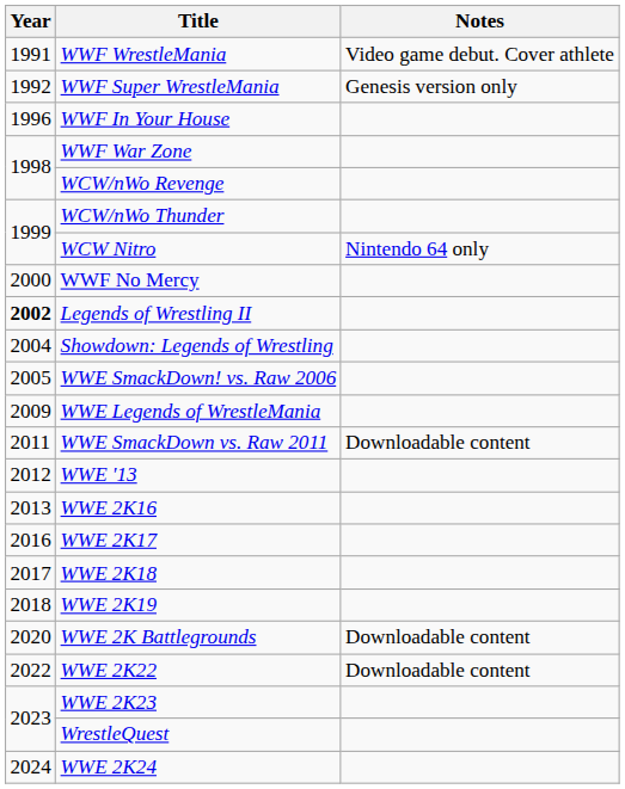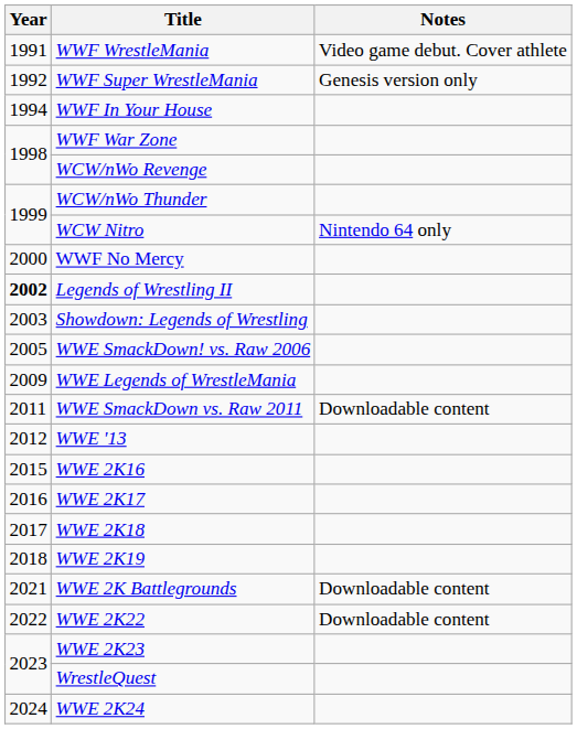 <table class="wikitable sortable">
 <tr>
 <th>Year</th>
 <th>Title</th>
 <th>Notes</th>
 </tr>
 <tr>
 <td>1991</td>
 <td><a href='#'><em>WWF WrestleMania</em></a></td>
 <td>Video game debut. Cover athlete</td>
 </tr>
 <tr>
 <td>1992</td>
 <td><em><a href='#'>WWF Super WrestleMania</a></em></td>
 <td>Genesis version only</td>
 </tr>
 <tr>
-<td>1996</td>
+<td>1994</td>
 <td><a href='#'><em>WWF In Your House</em></a></td>
 <td></td>
 </tr>
 <tr>
 <td rowspan="2">1998</td>
 <td><em><a href='#'>WWF War Zone</a></em></td>
 <td></td>
 </tr>
 <tr>
 <td><em><a href='#'>WCW/nWo Revenge</a></em></td>
 <td></td>
 </tr>
 <tr>
 <td rowspan="2">1999</td>
 <td><em><a href='#'>WCW/nWo Thunder</a></em></td>
 <td></td>
 </tr>
 <tr>
 <td><a href='#'><em>WCW Nitro</em></a></td>
 <td><a href='#'>Nintendo 64</a> only</td>
 </tr>
 <tr>
 <td>2000</td>
 <td><a href='#'>WWF No Mercy</a></td>
 <td></td>
 </tr>
 <tr>
 <td><strong>2002</strong></td>
 <td><em><a href='#'>Legends of Wrestling II</a></em></td>
 <td></td>
 </tr>
 <tr>
-<td>2004</td>
+<td>2003</td>
 <td><em><a href='#'>Showdown: Legends of Wrestling</a></em></td>
 <td></td>
 </tr>
 <tr>
 <td>2005</td>
 <td><em><a href='#'>WWE SmackDown! vs. Raw 2006</a></em></td>
 <td></td>
 </tr>
 <tr>
 <td>2009</td>
 <td><em><a href='#'>WWE Legends of WrestleMania</a></em></td>
 <td></td>
 </tr>
 <tr>
 <td>2011</td>
 <td><em><a href='#'>WWE SmackDown vs. Raw 2011</a></em></td>
 <td>Downloadable content</td>
 </tr>
 <tr>
 <td>2012</td>
 <td><em><a href='#'>WWE '13</a></em></td>
 <td></td>
 </tr>
 <tr>
-<td>2013</td>
+<td>2015</td>
 <td><em><a href='#'>WWE 2K16</a></em></td>
 <td></td>
 </tr>
 <tr>
 <td>2016</td>
 <td><em><a href='#'>WWE 2K17</a></em></td>
 <td></td>
 </tr>
 <tr>
 <td>2017</td>
 <td><em><a href='#'>WWE 2K18</a></em></td>
 <td></td>
 </tr>
 <tr>
 <td>2018</td>
 <td><em><a href='#'>WWE 2K19</a></em></td>
 <td></td>
 </tr>
 <tr>
-<td>2020</td>
+<td>2021</td>
 <td><em><a href='#'>WWE 2K Battlegrounds</a></em></td>
 <td>Downloadable content</td>
 </tr>
 <tr>
 <td>2022</td>
 <td><em><a href='#'>WWE 2K22</a></em></td>
 <td>Downloadable content</td>
 </tr>
 <tr>
 <td rowspan="2">2023</td>
 <td><em><a href='#'>WWE 2K23</a></em></td>
 <td></td>
 </tr>
 <tr>
 <td><em><a href='#'>WrestleQuest</a></em></td>
 <td></td>
 </tr>
 <tr>
 <td>2024</td>
 <td><em><a href='#'>WWE 2K24</a></em></td>
 <td></td>
 </tr>
 </table>
